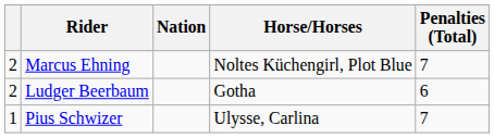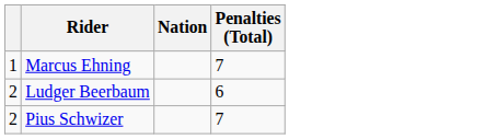 <table class="wikitable">
 <tr>
 <th></th>
 <th>Rider</th>
 <th>Nation</th>
-<th>Horse/Horses</th>
 <th>Penalties<br>(Total)</th>
 </tr>
 <tr>
-<td>2</td>
+<td>1</td>
 <td><a href='#'>Marcus Ehning</a></td>
 <td></td>
-<td>Noltes Küchengirl, Plot Blue</td>
 <td>7</td>
 </tr>
 <tr>
 <td>2</td>
 <td><a href='#'>Ludger Beerbaum</a></td>
 <td></td>
-<td>Gotha</td>
 <td>6</td>
 </tr>
 <tr>
-<td>1</td>
+<td>2</td>
 <td><a href='#'>Pius Schwizer</a></td>
 <td></td>
-<td>Ulysse, Carlina</td>
 <td>7</td>
 </tr>
 </table>
